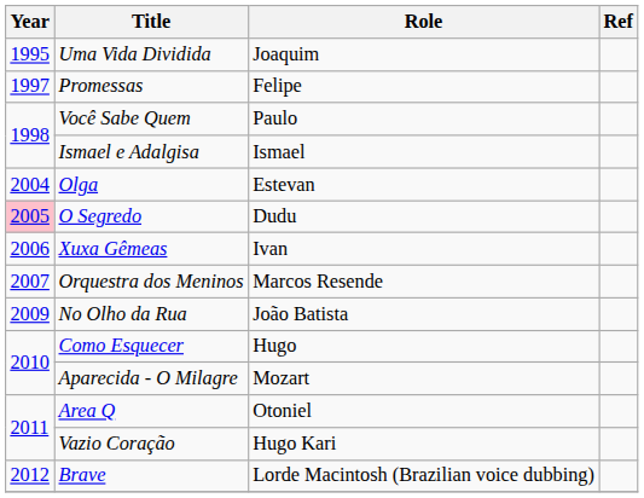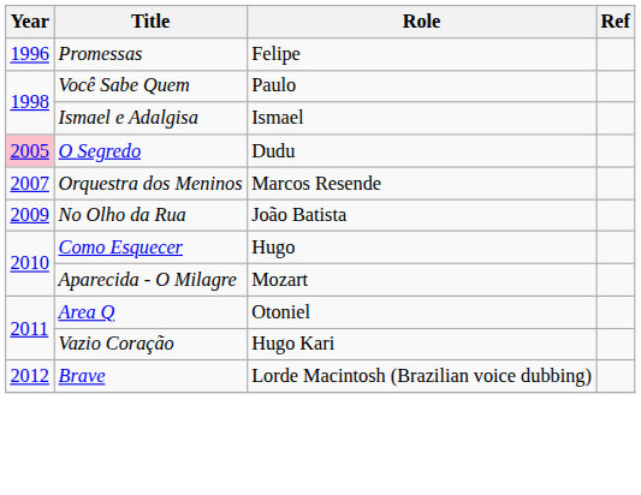 <table class="wikitable" style="font-size: 90%;">
 <tr>
 <th>Year</th>
 <th>Title</th>
 <th>Role</th>
 <th>Ref</th>
 </tr>
 <tr>
-<td><a href='#'>1995</a></td>
-<td><em>Uma Vida Dividida</em></td>
-<td>Joaquim</td>
-<td></td>
-</tr>
-<tr>
-<td><a href='#'>1997</a></td>
+<td><a href='#'>1996</a></td>
 <td><em>Promessas</em></td>
 <td>Felipe</td>
 <td></td>
 </tr>
 <tr>
 <td rowspan="2"><a href='#'>1998</a></td>
 <td><em>Você Sabe Quem</em></td>
 <td>Paulo</td>
 <td></td>
 </tr>
 <tr>
 <td><em>Ismael e Adalgisa</em></td>
 <td>Ismael</td>
 <td></td>
 </tr>
 <tr>
-<td><a href='#'>2004</a></td>
-<td><em><a href='#'>Olga</a></em></td>
-<td>Estevan</td>
-<td></td>
-</tr>
-<tr>
 <td style="background: pink;"><a href='#'>2005</a></td>
 <td><em><a href='#'>O Segredo</a></em></td>
 <td>Dudu</td>
-<td></td>
-</tr>
-<tr>
-<td><a href='#'>2006</a></td>
-<td><em><a href='#'>Xuxa Gêmeas</a></em></td>
-<td>Ivan</td>
 <td></td>
 </tr>
 <tr>
 <td><a href='#'>2007</a></td>
 <td><em>Orquestra dos Meninos</em></td>
 <td>Marcos Resende</td>
 <td></td>
 </tr>
 <tr>
 <td><a href='#'>2009</a></td>
 <td><em>No Olho da Rua</em></td>
 <td>João Batista</td>
 <td></td>
 </tr>
 <tr>
 <td rowspan="2"><a href='#'>2010</a></td>
 <td><em><a href='#'>Como Esquecer</a></em></td>
 <td>Hugo</td>
 <td></td>
 </tr>
 <tr>
 <td><em>Aparecida - O Milagre</em></td>
 <td>Mozart</td>
 <td></td>
 </tr>
 <tr>
 <td rowspan="2"><a href='#'>2011</a></td>
 <td><em><a href='#'>Area Q</a></em></td>
 <td>Otoniel</td>
 <td></td>
 </tr>
 <tr>
 <td><em>Vazio Coração</em></td>
 <td>Hugo Kari</td>
 <td></td>
 </tr>
 <tr>
 <td><a href='#'>2012</a></td>
 <td><em><a href='#'>Brave</a></em></td>
 <td>Lorde Macintosh (Brazilian voice dubbing)</td>
 <td></td>
 </tr>
 <tr>
 </tr>
 </table>
